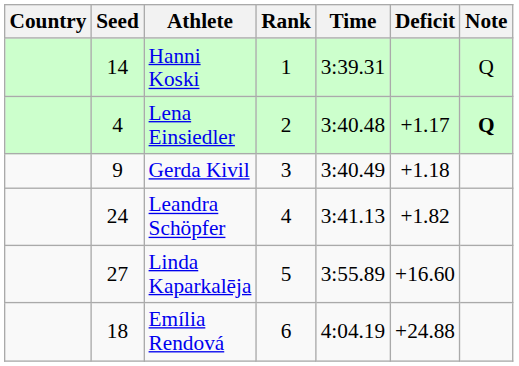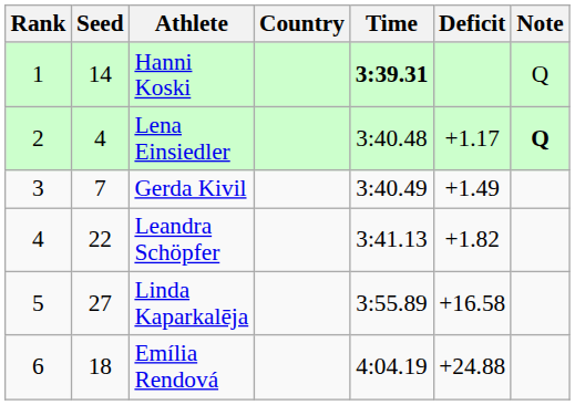 <table class="wikitable sortable" style="text-align:center" width=55%>
 <tr>
-<th>Country</th>
+<th>Rank</th>
 <th>Seed</th>
 <th>Athlete</th>
-<th>Rank</th>
+<th>Country</th>
 <th>Time</th>
 <th>Deficit</th>
 <th>Note</th>
 </tr>
 <tr bgcolor=ccffcc>
-<td align=left></td>
+<td>1</td>
 <td>14</td>
 <td align=left><a href='#'>Hanni Koski</a></td>
-<td>1</td>
-<td>3:39.31</td>
+<td align=left></td>
+<td><strong>3:39.31</strong></td>
 <td></td>
 <td>Q</td>
 </tr>
 <tr bgcolor=ccffcc>
-<td align=left></td>
+<td>2</td>
 <td>4</td>
 <td align=left><a href='#'>Lena Einsiedler</a></td>
-<td>2</td>
+<td align=left></td>
 <td>3:40.48</td>
 <td>+1.17</td>
 <td><strong>Q</strong></td>
 </tr>
 <tr>
+<td>3</td>
+<td>7</td>
+<td align=left><a href='#'>Gerda Kivil</a></td>
 <td align=left></td>
-<td>9</td>
-<td align=left><a href='#'>Gerda Kivil</a></td>
-<td>3</td>
 <td>3:40.49</td>
-<td>+1.18</td>
+<td>+1.49</td>
 <td></td>
 </tr>
 <tr>
+<td>4</td>
+<td>22</td>
+<td align=left><a href='#'>Leandra Schöpfer</a></td>
 <td align=left></td>
-<td>24</td>
-<td align=left><a href='#'>Leandra Schöpfer</a></td>
-<td>4</td>
 <td>3:41.13</td>
 <td>+1.82</td>
 <td></td>
 </tr>
 <tr>
-<td align=left></td>
+<td>5</td>
 <td>27</td>
 <td align=left><a href='#'>Linda Kaparkalēja</a></td>
-<td>5</td>
+<td align=left></td>
 <td>3:55.89</td>
-<td>+16.60</td>
+<td>+16.58</td>
 <td></td>
 </tr>
 <tr>
-<td align=left></td>
+<td>6</td>
 <td>18</td>
 <td align=left><a href='#'>Emília Rendová</a></td>
-<td>6</td>
+<td align=left></td>
 <td>4:04.19</td>
 <td>+24.88</td>
 <td></td>
 </tr>
 </table>
